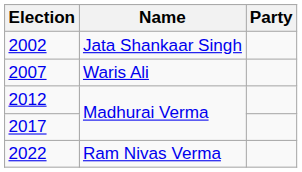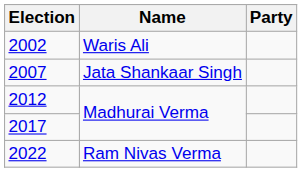 <table class="wikitable sortable">
 <tr>
 <th>Election</th>
 <th>Name</th>
 <th colspan=2>Party</th>
 </tr>
 <tr>
 <td><a href='#'>2002</a></td>
-<td><a href='#'>Jata Shankaar Singh</a></td>
+<td><a href='#'>Waris Ali</a></td>
 <td></td>
 </tr>
 <tr>
 <td><a href='#'>2007</a></td>
-<td><a href='#'>Waris Ali</a></td>
+<td><a href='#'>Jata Shankaar Singh</a></td>
 <td></td>
 </tr>
 <tr>
 <td><a href='#'>2012</a></td>
 <td rowspan=2><a href='#'>Madhurai Verma</a></td>
 <td></td>
 </tr>
 <tr>
 <td><a href='#'>2017</a></td>
 <td></td>
 </tr>
 <tr>
 <td><a href='#'>2022</a></td>
 <td><a href='#'>Ram Nivas Verma</a></td>
 <td></td>
 </tr>
 </table>
